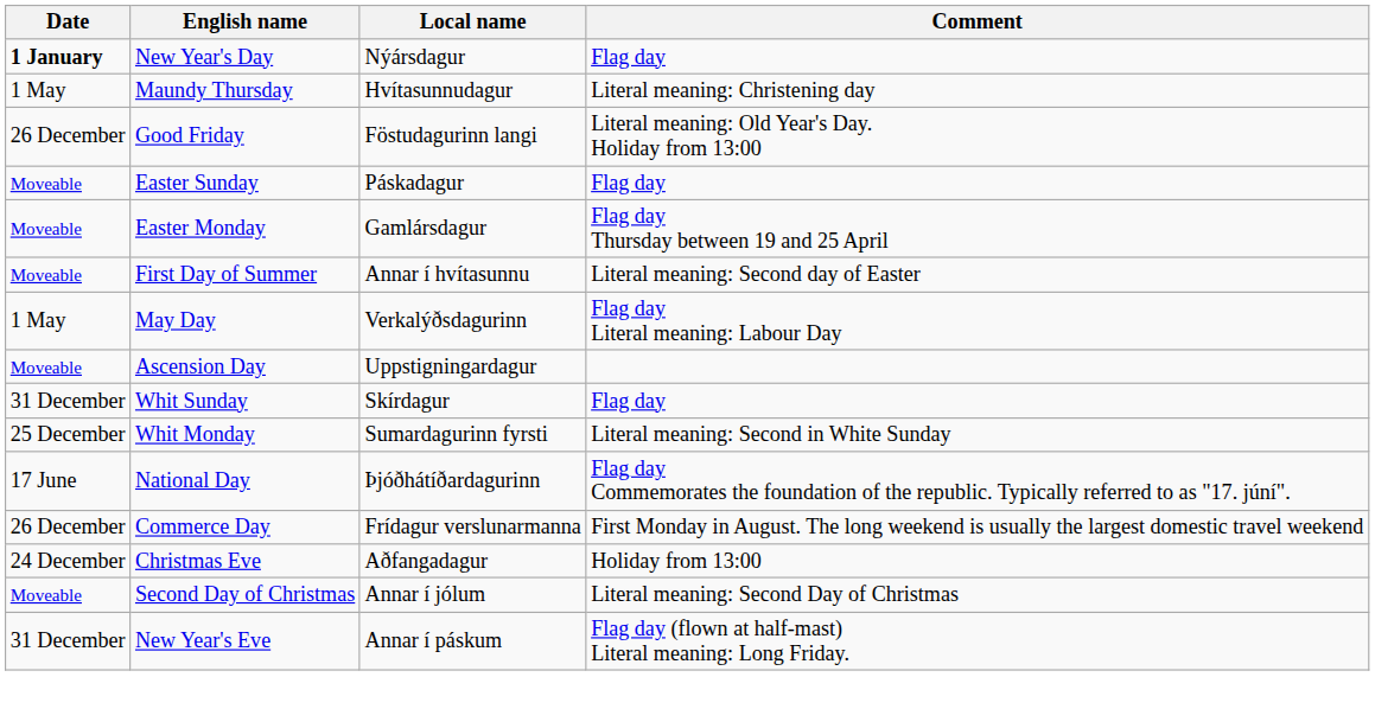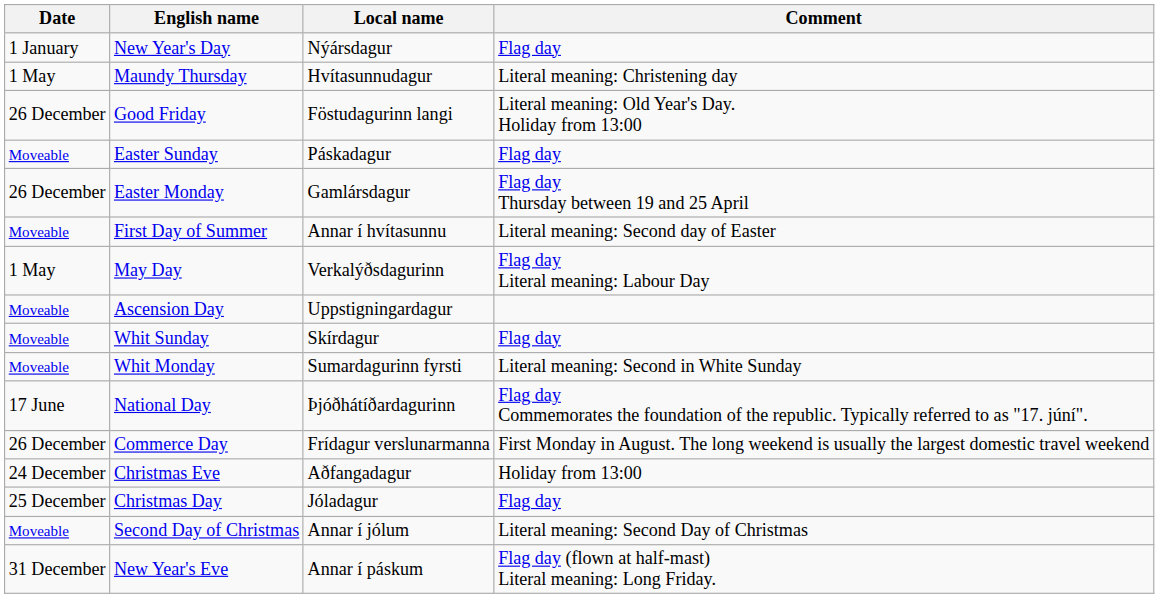 <table class="wikitable">
 <tr>
 <th>Date</th>
 <th>English name</th>
 <th>Local name</th>
 <th>Comment</th>
 </tr>
 <tr>
-<td><strong>1 January</strong></td>
+<td>1 January</td>
 <td><a href='#'>New Year's Day</a></td>
 <td>Nýársdagur</td>
 <td><a href='#'>Flag day</a></td>
 </tr>
 <tr>
 <td>1 May</td>
 <td><a href='#'>Maundy Thursday</a></td>
 <td>Hvítasunnudagur</td>
 <td>Literal meaning: Christening day</td>
 </tr>
 <tr>
 <td>26 December</td>
 <td><a href='#'>Good Friday</a></td>
 <td>Föstudagurinn langi</td>
 <td>Literal meaning: Old Year's Day.<br>Holiday from 13:00</td>
 </tr>
 <tr>
 <td><small><a href='#'>Moveable</a></small></td>
 <td><a href='#'>Easter Sunday</a></td>
 <td>Páskadagur</td>
 <td><a href='#'>Flag day</a></td>
 </tr>
 <tr>
-<td><small><a href='#'>Moveable</a></small></td>
+<td>26 December</td>
 <td><a href='#'>Easter Monday</a></td>
 <td>Gamlársdagur</td>
 <td><a href='#'>Flag day</a><br>Thursday between 19 and 25 April</td>
 </tr>
 <tr>
 <td><small><a href='#'>Moveable</a></small></td>
 <td><a href='#'>First Day of Summer</a></td>
 <td>Annar í hvítasunnu</td>
 <td>Literal meaning: Second day of Easter</td>
 </tr>
 <tr>
 <td>1 May</td>
 <td><a href='#'>May Day</a></td>
 <td>Verkalýðsdagurinn</td>
 <td><a href='#'>Flag day</a><br>Literal meaning: Labour Day</td>
 </tr>
 <tr>
 <td><small><a href='#'>Moveable</a></small></td>
 <td><a href='#'>Ascension Day</a></td>
 <td>Uppstigningardagur</td>
 <td></td>
 </tr>
 <tr>
-<td>31 December</td>
+<td><small><a href='#'>Moveable</a></small></td>
 <td><a href='#'>Whit Sunday</a></td>
 <td>Skírdagur</td>
 <td><a href='#'>Flag day</a></td>
 </tr>
 <tr>
-<td>25 December</td>
+<td><small><a href='#'>Moveable</a></small></td>
 <td><a href='#'>Whit Monday</a></td>
 <td>Sumardagurinn fyrsti</td>
 <td>Literal meaning: Second in White Sunday</td>
 </tr>
 <tr>
 <td>17 June</td>
 <td><a href='#'>National Day</a></td>
 <td>Þjóðhátíðardagurinn</td>
 <td><a href='#'>Flag day</a><br>Commemorates the foundation of the republic. Typically referred to as "17. júní".</td>
 </tr>
 <tr>
 <td>26 December</td>
 <td><a href='#'>Commerce Day</a></td>
 <td>Frídagur verslunarmanna</td>
 <td>First Monday in August. The long weekend is usually the largest domestic travel weekend</td>
 </tr>
 <tr>
 <td>24 December</td>
 <td><a href='#'>Christmas Eve</a></td>
 <td>Aðfangadagur</td>
 <td>Holiday from 13:00</td>
 </tr>
 <tr>
+<td>25 December</td>
+<td><a href='#'>Christmas Day</a></td>
+<td>Jóladagur</td>
+<td><a href='#'>Flag day</a></td>
+</tr>
+<tr>
 <td><small><a href='#'>Moveable</a></small></td>
 <td><a href='#'>Second Day of Christmas</a></td>
 <td>Annar í jólum</td>
 <td>Literal meaning: Second Day of Christmas</td>
 </tr>
 <tr>
 <td>31 December</td>
 <td><a href='#'>New Year's Eve</a></td>
 <td>Annar í páskum</td>
 <td><a href='#'>Flag day</a> (flown at half-mast)<br>Literal meaning: Long Friday.</td>
 </tr>
 </table>
